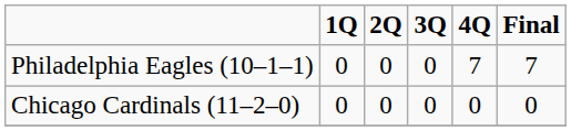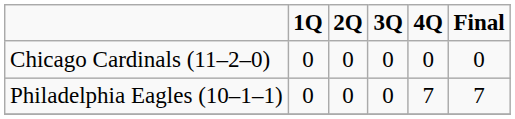 <table class="wikitable" 80%>
 <tr align=center>
 <td></td>
 <td><strong>1Q</strong></td>
 <td><strong>2Q</strong></td>
 <td><strong>3Q</strong></td>
 <td><strong>4Q</strong></td>
 <td><strong>Final</strong></td>
 </tr>
 <tr align=center>
+<td – align=left>Chicago Cardinals (11–2–0)</td>
+<td>0</td>
+<td>0</td>
+<td>0</td>
+<td>0</td>
+<td>0</td>
+</tr>
+<tr align=center>
 <td – align=left>Philadelphia Eagles (10–1–1)</td>
 <td>0</td>
 <td>0</td>
 <td>0</td>
 <td>7</td>
 <td>7</td>
 </tr>
 <tr align=center>
-<td – align=left>Chicago Cardinals (11–2–0)</td>
-<td>0</td>
-<td>0</td>
-<td>0</td>
-<td>0</td>
-<td>0</td>
-</tr>
-<tr align=center>
 </tr>
 </table>
